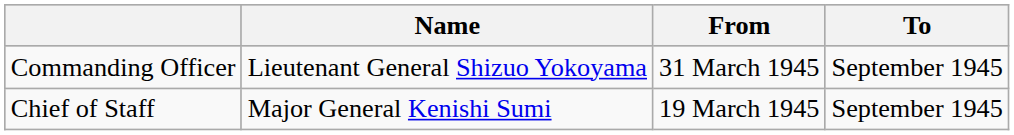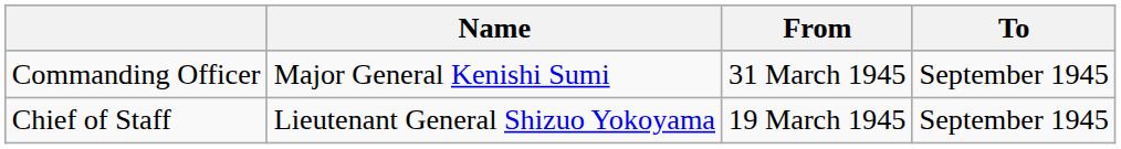 <table class=wikitable>
 <tr>
 <th></th>
 <th>Name</th>
 <th>From</th>
 <th>To</th>
 </tr>
 <tr>
 <td>Commanding Officer</td>
-<td>Lieutenant General <a href='#'>Shizuo Yokoyama</a></td>
+<td>Major General <a href='#'>Kenishi Sumi</a></td>
 <td>31 March 1945</td>
 <td>September 1945</td>
 </tr>
 <tr>
 <td>Chief of Staff</td>
-<td>Major General <a href='#'>Kenishi Sumi</a></td>
+<td>Lieutenant General <a href='#'>Shizuo Yokoyama</a></td>
 <td>19 March 1945</td>
 <td>September 1945</td>
 </tr>
 </table>
